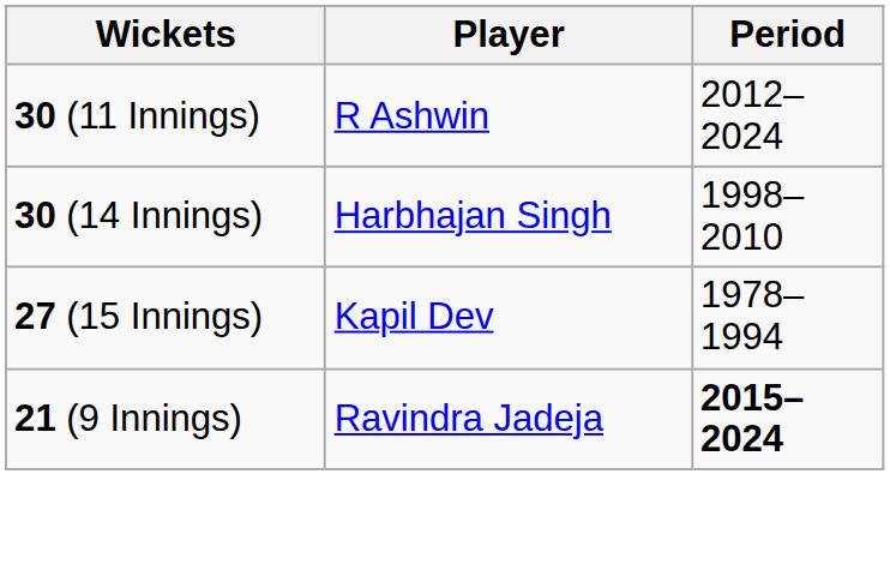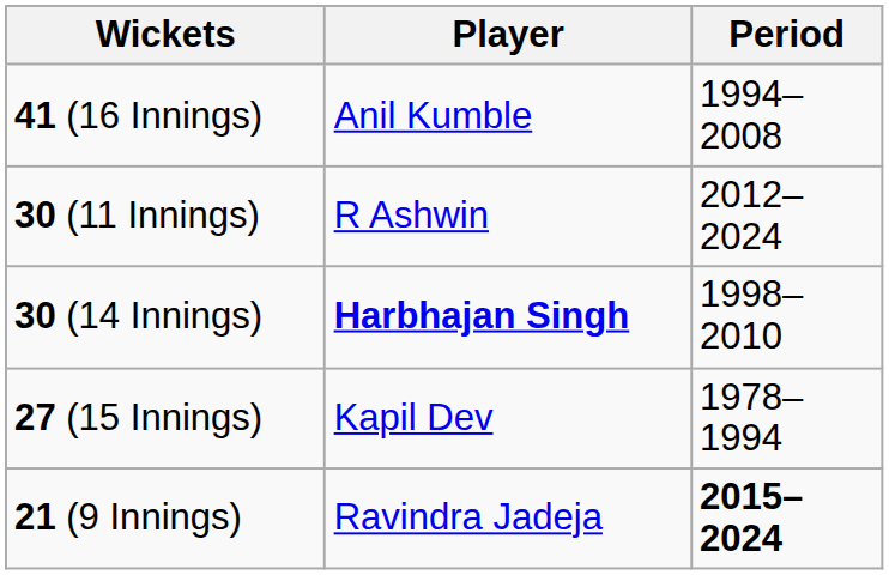 <table class="wikitable">
 <tr>
 <th style="width:130px;">Wickets</th>
 <th style="width:150px;">Player</th>
 <th style="width:75px;">Period</th>
+</tr>
+<tr>
+<td><strong>41</strong> (16 Innings)</td>
+<td> <a href='#'>Anil Kumble</a></td>
+<td class="nowrap">1994–2008</td>
 </tr>
 <tr>
 <td><strong>30</strong> (11 Innings)</td>
 <td> <a href='#'>R Ashwin</a></td>
 <td>2012–2024</td>
 </tr>
 <tr>
 <td><strong>30</strong> (14 Innings)</td>
-<td> <a href='#'>Harbhajan Singh</a></td>
+<td><strong> <a href='#'>Harbhajan Singh</a></strong></td>
 <td>1998–2010</td>
 </tr>
 <tr>
 <td><strong>27</strong> (15 Innings)</td>
 <td> <a href='#'>Kapil Dev</a></td>
 <td>1978–1994</td>
 </tr>
 <tr>
 <td><strong>21</strong> (9 Innings)</td>
 <td> <a href='#'>Ravindra Jadeja</a></td>
 <td><strong>2015–2024</strong></td>
 </tr>
 </table>
